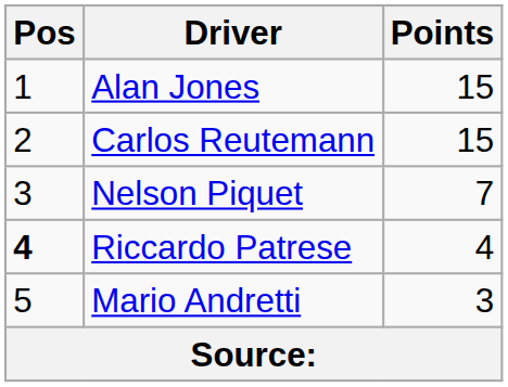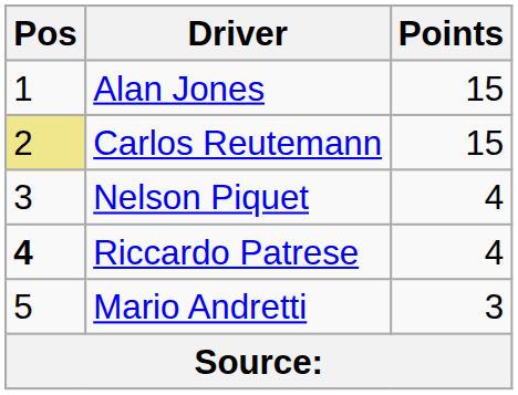 <table class="wikitable" style="font-size: 95%;">
 <tr>
 <th>Pos</th>
 <th>Driver</th>
 <th>Points</th>
 </tr>
 <tr>
 <td>1</td>
 <td> <a href='#'>Alan Jones</a></td>
 <td style="text-align: right">15</td>
 </tr>
 <tr>
-<td>2</td>
+<td style="background: khaki;">2</td>
 <td> <a href='#'>Carlos Reutemann</a></td>
 <td style="text-align: right">15</td>
 </tr>
 <tr>
 <td>3</td>
 <td> <a href='#'>Nelson Piquet</a></td>
-<td style="text-align: right">7</td>
+<td style="text-align: right">4</td>
 </tr>
 <tr>
 <td><strong>4</strong></td>
 <td> <a href='#'>Riccardo Patrese</a></td>
 <td style="text-align: right">4</td>
 </tr>
 <tr>
 <td>5</td>
 <td> <a href='#'>Mario Andretti</a></td>
 <td style="text-align: right">3</td>
 </tr>
 <tr>
 <th colspan=4>Source:</th>
 </tr>
 </table>
